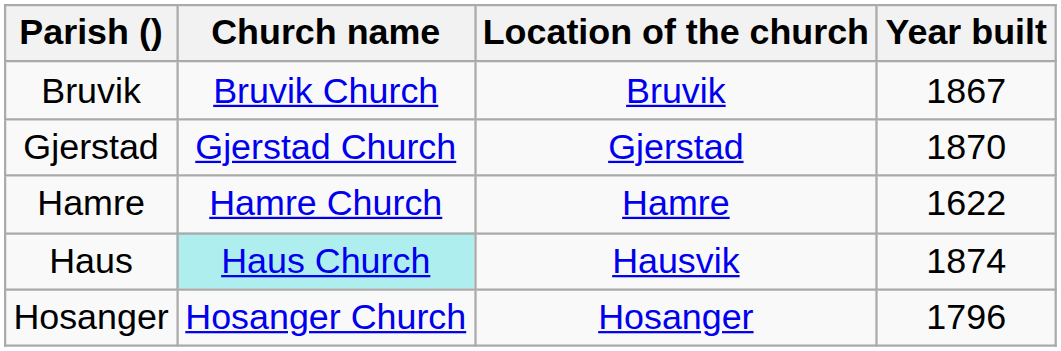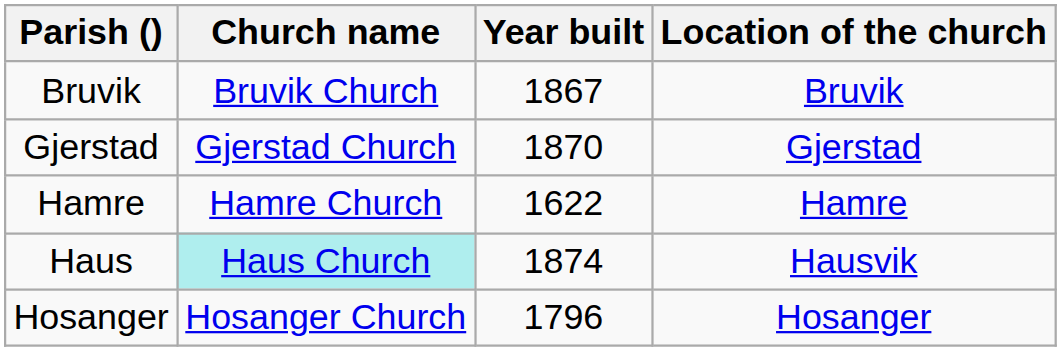 <table class="wikitable" style="text-align:center">
 <tr>
 <th>Parish ()</th>
 <th>Church name</th>
+<th>Year built</th>
 <th>Location of the church</th>
-<th>Year built</th>
 </tr>
 <tr>
 <td>Bruvik</td>
 <td><a href='#'>Bruvik Church</a></td>
+<td>1867</td>
 <td><a href='#'>Bruvik</a></td>
-<td>1867</td>
 </tr>
 <tr>
 <td>Gjerstad</td>
 <td><a href='#'>Gjerstad Church</a></td>
+<td>1870</td>
 <td><a href='#'>Gjerstad</a></td>
-<td>1870</td>
 </tr>
 <tr>
 <td>Hamre</td>
 <td><a href='#'>Hamre Church</a></td>
+<td>1622</td>
 <td><a href='#'>Hamre</a></td>
-<td>1622</td>
 </tr>
 <tr>
 <td>Haus</td>
 <td style="background: paleturquoise;"><a href='#'>Haus Church</a></td>
+<td>1874</td>
 <td><a href='#'>Hausvik</a></td>
-<td>1874</td>
 </tr>
 <tr>
 <td>Hosanger</td>
 <td><a href='#'>Hosanger Church</a></td>
+<td>1796</td>
 <td><a href='#'>Hosanger</a></td>
-<td>1796</td>
 </tr>
 </table>
